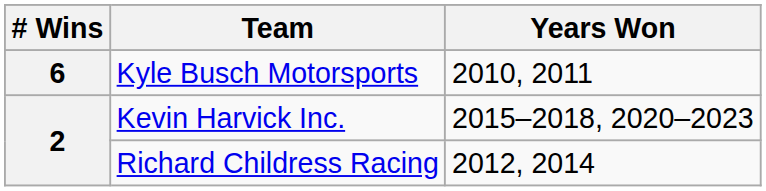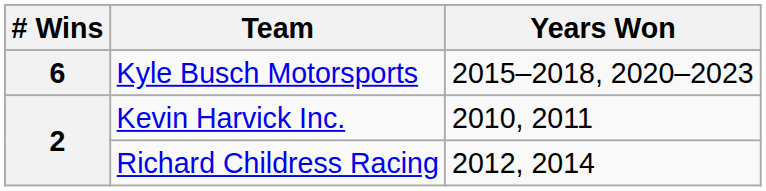 <table class="wikitable" style="font-size: 95%;">
 <tr>
 <th># Wins</th>
 <th>Team</th>
 <th>Years Won</th>
 </tr>
 <tr>
 <th>6</th>
 <td><a href='#'>Kyle Busch Motorsports</a></td>
-<td>2010, 2011</td>
+<td>2015–2018, 2020–2023</td>
 </tr>
 <tr>
 <th rowspan="3">2</th>
 <td><a href='#'>Kevin Harvick Inc.</a></td>
-<td>2015–2018, 2020–2023</td>
+<td>2010, 2011</td>
 </tr>
 <tr>
 <td><a href='#'>Richard Childress Racing</a></td>
 <td>2012, 2014</td>
 </tr>
 </table>
